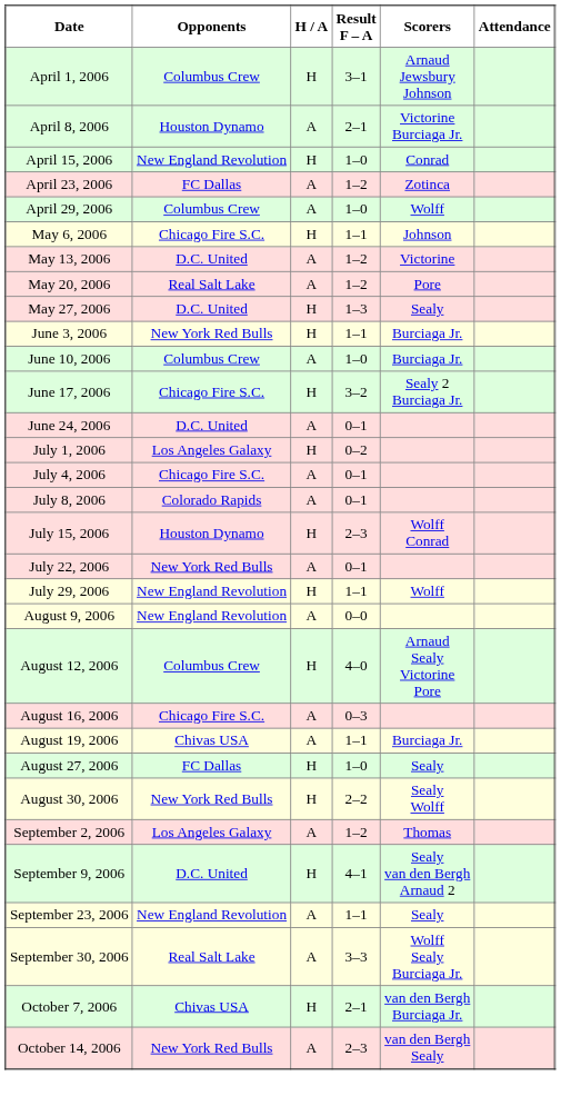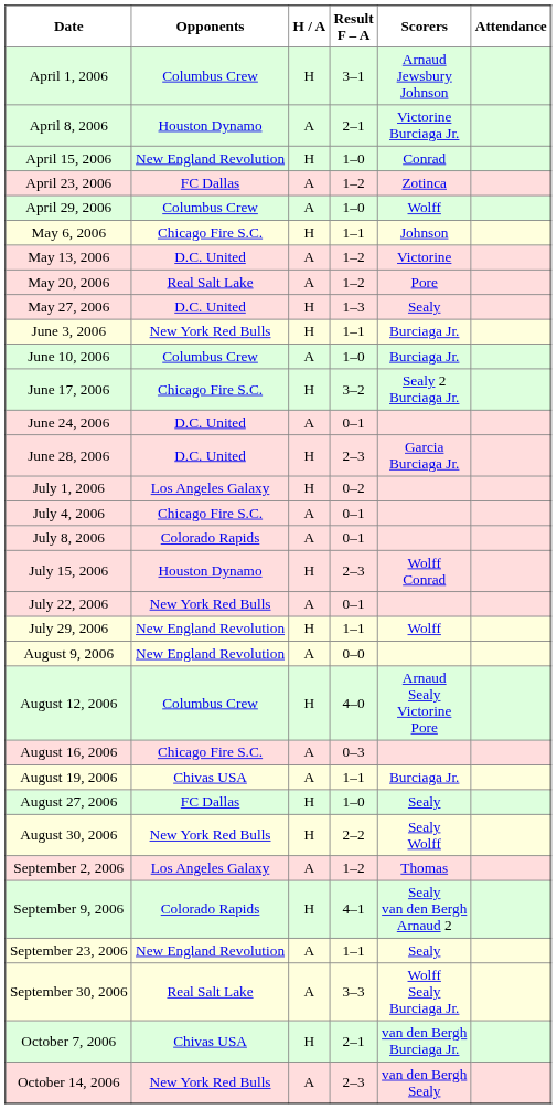 <table border="2" cellpadding="4" style="border-collapse:collapse; text-align:center;">
 <tr>
 <th><strong>Date</strong></th>
 <th><strong>Opponents</strong></th>
 <th><strong>H / A</strong></th>
 <th><strong>Result<br>F – A</strong></th>
 <th><strong>Scorers</strong></th>
 <th><strong>Attendance</strong></th>
 </tr>
 <tr bgcolor="#ddffdd">
 <td>April 1, 2006</td>
 <td><a href='#'>Columbus Crew</a></td>
 <td>H</td>
 <td>3–1</td>
 <td><a href='#'>Arnaud</a> <br> <a href='#'>Jewsbury</a> <br> <a href='#'>Johnson</a></td>
 <td></td>
 </tr>
 <tr bgcolor="#ddffdd">
 <td>April 8, 2006</td>
 <td><a href='#'>Houston Dynamo</a></td>
 <td>A</td>
 <td>2–1</td>
 <td><a href='#'>Victorine</a> <br> <a href='#'>Burciaga Jr.</a></td>
 <td></td>
 </tr>
 <tr bgcolor="#ddffdd">
 <td>April 15, 2006</td>
 <td><a href='#'>New England Revolution</a></td>
 <td>H</td>
 <td>1–0</td>
 <td><a href='#'>Conrad</a></td>
 <td></td>
 </tr>
 <tr bgcolor="#ffdddd">
 <td>April 23, 2006</td>
 <td><a href='#'>FC Dallas</a></td>
 <td>A</td>
 <td>1–2</td>
 <td><a href='#'>Zotinca</a></td>
 <td></td>
 </tr>
 <tr bgcolor="#ddffdd">
 <td>April 29, 2006</td>
 <td><a href='#'>Columbus Crew</a></td>
 <td>A</td>
 <td>1–0</td>
 <td><a href='#'>Wolff</a></td>
 <td></td>
 </tr>
 <tr bgcolor="#ffffdd">
 <td>May 6, 2006</td>
 <td><a href='#'>Chicago Fire S.C.</a></td>
 <td>H</td>
 <td>1–1</td>
 <td><a href='#'>Johnson</a></td>
 <td></td>
 </tr>
 <tr bgcolor="#ffdddd">
 <td>May 13, 2006</td>
 <td><a href='#'>D.C. United</a></td>
 <td>A</td>
 <td>1–2</td>
 <td><a href='#'>Victorine</a></td>
 <td></td>
 </tr>
 <tr bgcolor="#ffdddd">
 <td>May 20, 2006</td>
 <td><a href='#'>Real Salt Lake</a></td>
 <td>A</td>
 <td>1–2</td>
 <td><a href='#'>Pore</a></td>
 <td></td>
 </tr>
 <tr bgcolor="#ffdddd">
 <td>May 27, 2006</td>
 <td><a href='#'>D.C. United</a></td>
 <td>H</td>
 <td>1–3</td>
 <td><a href='#'>Sealy</a></td>
 <td></td>
 </tr>
 <tr bgcolor="#ffffdd">
 <td>June 3, 2006</td>
 <td><a href='#'>New York Red Bulls</a></td>
 <td>H</td>
 <td>1–1</td>
 <td><a href='#'>Burciaga Jr.</a></td>
 <td></td>
 </tr>
 <tr bgcolor="#ddffdd">
 <td>June 10, 2006</td>
 <td><a href='#'>Columbus Crew</a></td>
 <td>A</td>
 <td>1–0</td>
 <td><a href='#'>Burciaga Jr.</a></td>
 <td></td>
 </tr>
 <tr bgcolor="#ddffdd">
 <td>June 17, 2006</td>
 <td><a href='#'>Chicago Fire S.C.</a></td>
 <td>H</td>
 <td>3–2</td>
 <td><a href='#'>Sealy</a> 2 <br> <a href='#'>Burciaga Jr.</a></td>
 <td></td>
 </tr>
 <tr bgcolor="#ffdddd">
 <td>June 24, 2006</td>
 <td><a href='#'>D.C. United</a></td>
 <td>A</td>
 <td>0–1</td>
 <td></td>
 <td></td>
 </tr>
 <tr bgcolor="#ffdddd">
+<td>June 28, 2006</td>
+<td><a href='#'>D.C. United</a></td>
+<td>H</td>
+<td>2–3</td>
+<td><a href='#'>Garcia</a> <br> <a href='#'>Burciaga Jr.</a></td>
+<td></td>
+</tr>
+<tr bgcolor="#ffdddd">
 <td>July 1, 2006</td>
 <td><a href='#'>Los Angeles Galaxy</a></td>
 <td>H</td>
 <td>0–2</td>
 <td></td>
 <td></td>
 </tr>
 <tr bgcolor="#ffdddd">
 <td>July 4, 2006</td>
 <td><a href='#'>Chicago Fire S.C.</a></td>
 <td>A</td>
 <td>0–1</td>
 <td></td>
 <td></td>
 </tr>
 <tr bgcolor="#ffdddd">
 <td>July 8, 2006</td>
 <td><a href='#'>Colorado Rapids</a></td>
 <td>A</td>
 <td>0–1</td>
 <td></td>
 <td></td>
 </tr>
 <tr bgcolor="#ffdddd">
 <td>July 15, 2006</td>
 <td><a href='#'>Houston Dynamo</a></td>
 <td>H</td>
 <td>2–3</td>
 <td><a href='#'>Wolff</a> <br> <a href='#'>Conrad</a></td>
 <td></td>
 </tr>
 <tr bgcolor="#ffdddd">
 <td>July 22, 2006</td>
 <td><a href='#'>New York Red Bulls</a></td>
 <td>A</td>
 <td>0–1</td>
 <td></td>
 <td></td>
 </tr>
 <tr bgcolor="#ffffdd">
 <td>July 29, 2006</td>
 <td><a href='#'>New England Revolution</a></td>
 <td>H</td>
 <td>1–1</td>
 <td><a href='#'>Wolff</a></td>
 <td></td>
 </tr>
 <tr bgcolor="#ffffdd">
 <td>August 9, 2006</td>
 <td><a href='#'>New England Revolution</a></td>
 <td>A</td>
 <td>0–0</td>
 <td></td>
 <td></td>
 </tr>
 <tr bgcolor="#ddffdd">
 <td>August 12, 2006</td>
 <td><a href='#'>Columbus Crew</a></td>
 <td>H</td>
 <td>4–0</td>
 <td><a href='#'>Arnaud</a> <br> <a href='#'>Sealy</a> <br> <a href='#'>Victorine</a> <br> <a href='#'>Pore</a></td>
 <td></td>
 </tr>
 <tr bgcolor="#ffdddd">
 <td>August 16, 2006</td>
 <td><a href='#'>Chicago Fire S.C.</a></td>
 <td>A</td>
 <td>0–3</td>
 <td></td>
 <td></td>
 </tr>
 <tr bgcolor="#ffffdd">
 <td>August 19, 2006</td>
 <td><a href='#'>Chivas USA</a></td>
 <td>A</td>
 <td>1–1</td>
 <td><a href='#'>Burciaga Jr.</a></td>
 <td></td>
 </tr>
 <tr bgcolor="#ddffdd">
 <td>August 27, 2006</td>
 <td><a href='#'>FC Dallas</a></td>
 <td>H</td>
 <td>1–0</td>
 <td><a href='#'>Sealy</a></td>
 <td></td>
 </tr>
 <tr bgcolor="#ffffdd">
 <td>August 30, 2006</td>
 <td><a href='#'>New York Red Bulls</a></td>
 <td>H</td>
 <td>2–2</td>
 <td><a href='#'>Sealy</a> <br> <a href='#'>Wolff</a></td>
 <td></td>
 </tr>
 <tr bgcolor="#ffdddd">
 <td>September 2, 2006</td>
 <td><a href='#'>Los Angeles Galaxy</a></td>
 <td>A</td>
 <td>1–2</td>
 <td><a href='#'>Thomas</a></td>
 <td></td>
 </tr>
 <tr bgcolor="#ddffdd">
 <td>September 9, 2006</td>
-<td><a href='#'>D.C. United</a></td>
+<td><a href='#'>Colorado Rapids</a></td>
 <td>H</td>
 <td>4–1</td>
 <td><a href='#'>Sealy</a> <br> <a href='#'>van den Bergh</a> <br> <a href='#'>Arnaud</a> 2</td>
 <td></td>
 </tr>
 <tr bgcolor="#ffffdd">
 <td>September 23, 2006</td>
 <td><a href='#'>New England Revolution</a></td>
 <td>A</td>
 <td>1–1</td>
 <td><a href='#'>Sealy</a></td>
 <td></td>
 </tr>
 <tr bgcolor="#ffffdd">
 <td>September 30, 2006</td>
 <td><a href='#'>Real Salt Lake</a></td>
 <td>A</td>
 <td>3–3</td>
 <td><a href='#'>Wolff</a> <br> <a href='#'>Sealy</a> <br> <a href='#'>Burciaga Jr.</a></td>
 <td></td>
 </tr>
 <tr bgcolor="#ddffdd">
 <td>October 7, 2006</td>
 <td><a href='#'>Chivas USA</a></td>
 <td>H</td>
 <td>2–1</td>
 <td><a href='#'>van den Bergh</a> <br> <a href='#'>Burciaga Jr.</a></td>
 <td></td>
 </tr>
 <tr bgcolor="#ffdddd">
 <td>October 14, 2006</td>
 <td><a href='#'>New York Red Bulls</a></td>
 <td>A</td>
 <td>2–3</td>
 <td><a href='#'>van den Bergh</a> <br> <a href='#'>Sealy</a></td>
 <td></td>
 </tr>
 </table>
